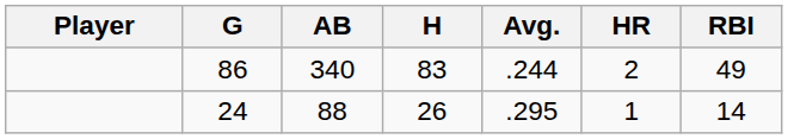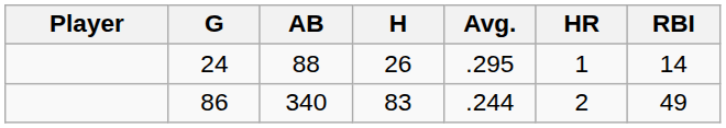 <table class="wikitable sortable">
 <tr>
 <th bgcolor="#DDDDFF" width="16%">Player</th>
 <th bgcolor="#DDDDFF" width="9%">G</th>
 <th bgcolor="#DDDDFF" width="9%">AB</th>
 <th bgcolor="#DDDDFF" width="9%">H</th>
 <th bgcolor="#DDDDFF" width="9%">Avg.</th>
 <th bgcolor="#DDDDFF" width="9%">HR</th>
 <th bgcolor="#DDDDFF" width="9%">RBI</th>
 </tr>
 <tr align="center">
 <td></td>
+<td>24</td>
+<td>88</td>
+<td>26</td>
+<td>.295</td>
+<td>1</td>
+<td>14</td>
+</tr>
+<tr align="center">
+<td></td>
 <td>86</td>
 <td>340</td>
 <td>83</td>
 <td>.244</td>
 <td>2</td>
 <td>49</td>
 </tr>
-<tr align="center">
-<td></td>
-<td>24</td>
-<td>88</td>
-<td>26</td>
-<td>.295</td>
-<td>1</td>
-<td>14</td>
-</tr>
 </table>
